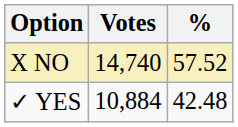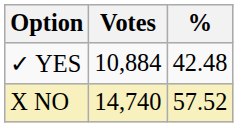 <table class="wikitable">
 <tr>
 <th>Option</th>
 <th>Votes</th>
 <th>%</th>
 </tr>
 <tr>
+<td>✓ YES</td>
+<td>10,884</td>
+<td>42.48</td>
+</tr>
+<tr>
 <td style=background:#f8f1bd>X NO</td>
 <td style=background:#f8f1bd>14,740</td>
 <td style=background:#f8f1bd>57.52</td>
 </tr>
-<tr>
-<td>✓ YES</td>
-<td>10,884</td>
-<td>42.48</td>
-</tr>
 </table>
